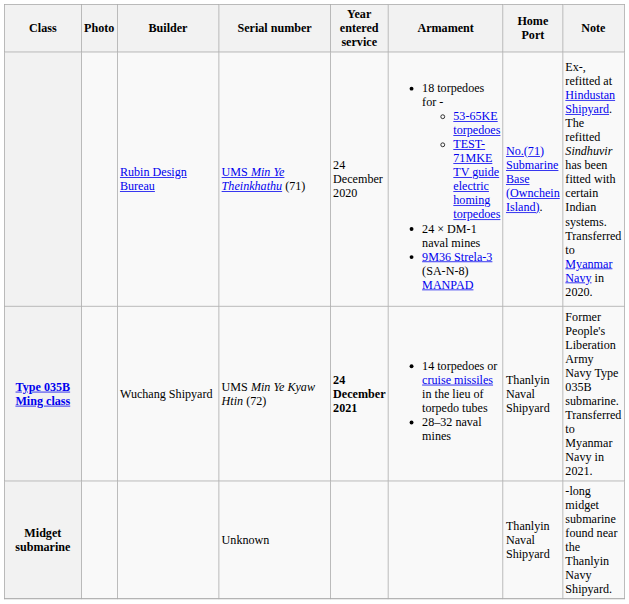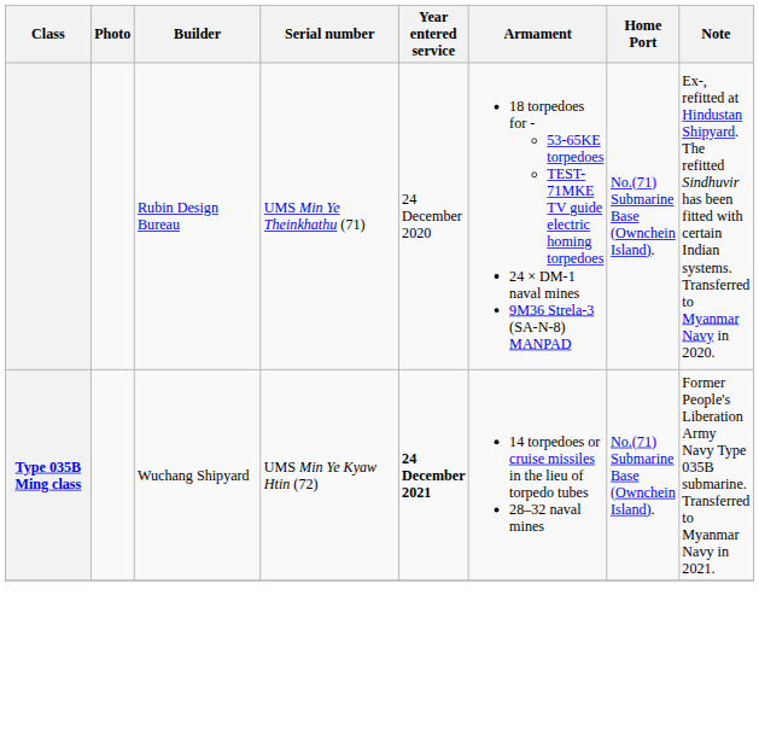 <table class="wikitable" style="font-size:97%; width:90%">
 <tr>
 <th width="100">Class</th>
 <th>Photo</th>
 <th width="150">Builder</th>
 <th width="160">Serial number</th>
 <th width="50">Year entered service</th>
 <th>Armament</th>
 <th>Home Port</th>
 <th>Note</th>
 </tr>
 <tr>
 <th rowspans="1"></th>
 <td></td>
 <td rowspans="1"><a href='#'>Rubin Design Bureau</a> </td>
 <td><a href='#'>UMS <em>Min Ye Theinkhathu</em></a> (71)</td>
 <td>24 December 2020</td>
 <td rowspans="1"><br><ul><li>18 torpedoes for -<ul><li><a href='#'>53-65KE torpedoes</a></li><li><a href='#'>TEST-71MKE TV guide electric homing</a> <a href='#'>torpedoes</a></li></ul></li><li>24 × DM-1 naval mines</li><li><a href='#'>9M36 Strela-3</a> (SA-N-8) <a href='#'>MANPAD</a></li></ul></td>
 <td><a href='#'>No.(71) Submarine Base (Ownchein Island)</a>.</td>
 <td>Ex-, refitted at <a href='#'>Hindustan Shipyard</a>. The refitted <em>Sindhuvir</em> has been fitted with certain Indian systems. Transferred to <a href='#'>Myanmar Navy</a> in 2020.</td>
 </tr>
 <tr>
 <th rowspans="1"><a href='#'>Type 035B Ming class</a></th>
 <td></td>
 <td rowspans="1">Wuchang Shipyard </td>
 <td>UMS <em>Min Ye Kyaw Htin</em> (72)</td>
 <td><strong>24 December 2021</strong></td>
 <td rowspans="1"><br><ul><li>14 torpedoes or <a href='#'>cruise missiles</a> in the lieu of torpedo tubes</li><li>28–32 naval mines</li></ul></td>
-<td>Thanlyin Naval Shipyard</td>
+<td><a href='#'>No.(71) Submarine Base (Ownchein Island)</a>.</td>
 <td>Former People's Liberation Army Navy Type 035B submarine. Transferred to Myanmar Navy in 2021.</td>
-</tr>
-<tr>
-<th rowspans="1">Midget submarine </th>
-<td></td>
-<td rowspans="1"></td>
-<td>Unknown</td>
-<td></td>
-<td rowspans="1"></td>
-<td>Thanlyin Naval Shipyard</td>
-<td>-long midget submarine found near the Thanlyin Navy Shipyard.</td>
 </tr>
 <tr>
 </tr>
 </table>
